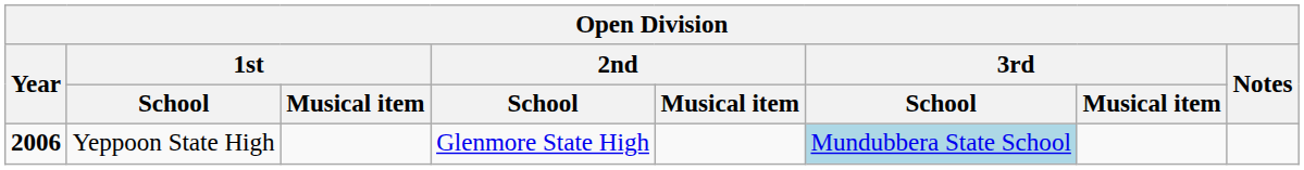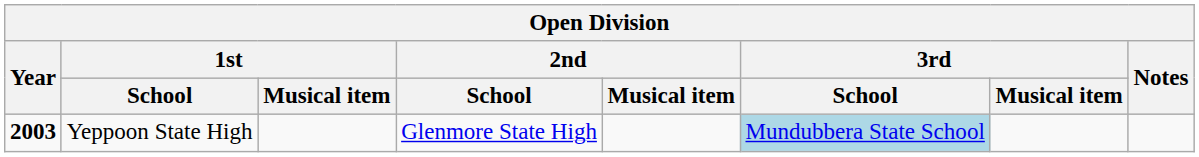 <table class="wikitable sortable">
 <tr>
 <th colspan=8>Open Division</th>
 </tr>
 <tr>
 <th rowspan=2>Year</th>
 <th colspan=2>1st</th>
 <th colspan=2>2nd</th>
 <th colspan=2>3rd</th>
 <th rowspan=2>Notes</th>
 </tr>
 <tr>
 <th>School</th>
 <th>Musical item</th>
 <th>School</th>
 <th>Musical item</th>
 <th>School</th>
 <th>Musical item</th>
 </tr>
 <tr>
-<td><strong>2006</strong></td>
+<td><strong>2003</strong></td>
 <td>Yeppoon State High</td>
 <td></td>
 <td><a href='#'>Glenmore State High</a></td>
 <td></td>
 <td style="background: lightblue;"><a href='#'>Mundubbera State School</a></td>
 <td></td>
 <td></td>
 </tr>
 </table>
